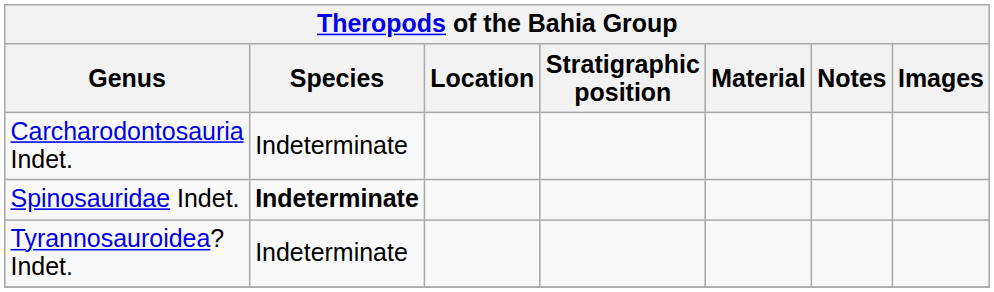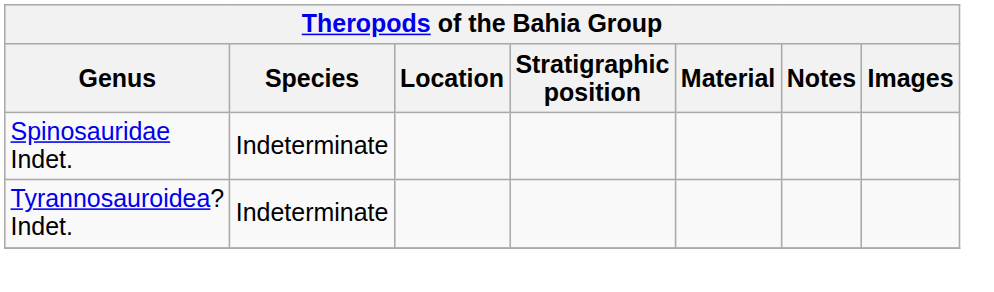 <table class="wikitable" align="center">
 <tr>
 <th colspan="7" align="center"><a href='#'>Theropods</a> of the Bahia Group</th>
 </tr>
 <tr>
 <th>Genus</th>
 <th>Species</th>
 <th>Location</th>
 <th>Stratigraphic position</th>
 <th>Material</th>
 <th>Notes</th>
 <th>Images</th>
 </tr>
 <tr>
-<td><a href='#'>Carcharodontosauria</a> Indet.</td>
+<td><a href='#'>Spinosauridae</a> Indet.</td>
 <td>Indeterminate</td>
-<td></td>
-<td></td>
-<td></td>
-<td></td>
-<td></td>
-</tr>
-<tr>
-<td><a href='#'>Spinosauridae</a> Indet.</td>
-<td><strong>Indeterminate</strong></td>
 <td></td>
 <td></td>
 <td></td>
 <td></td>
 <td></td>
 </tr>
 <tr>
 <td><a href='#'>Tyrannosauroidea</a>? Indet.</td>
 <td>Indeterminate</td>
 <td></td>
 <td></td>
 <td></td>
 <td></td>
 <td></td>
 </tr>
 <tr>
 </tr>
 </table>
